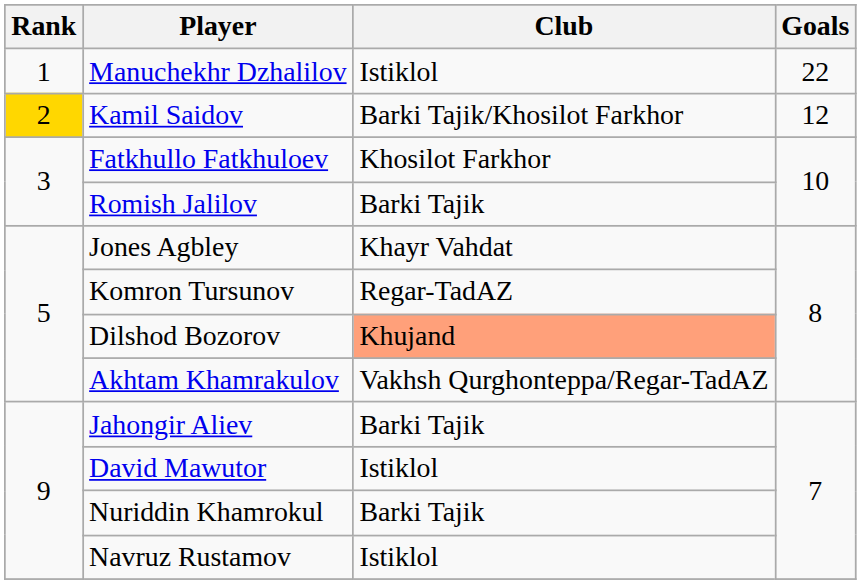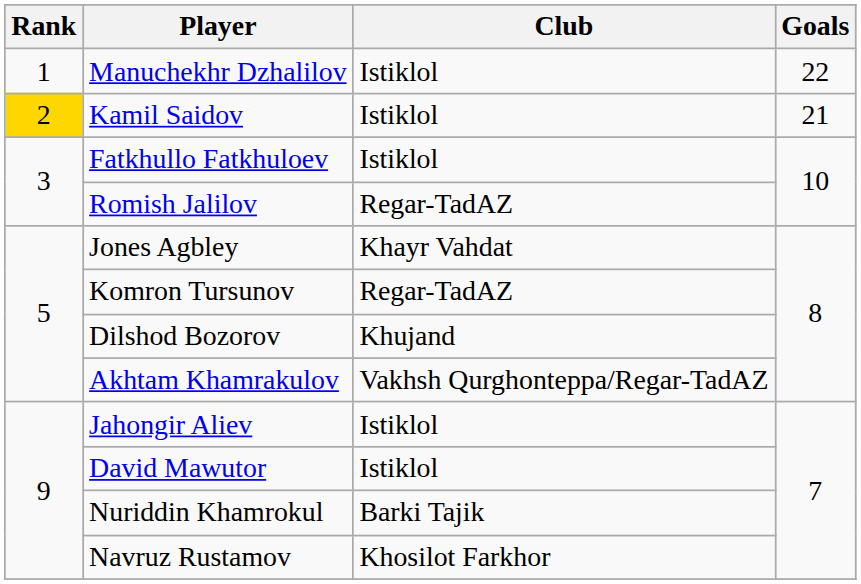 <table class="wikitable" style="text-align:center">
 <tr>
 <th>Rank</th>
 <th>Player</th>
 <th>Club</th>
 <th>Goals</th>
 </tr>
 <tr>
 <td rowspan="1">1</td>
 <td align="left"> <a href='#'>Manuchekhr Dzhalilov</a></td>
 <td align="left">Istiklol</td>
 <td rowspan="1">22</td>
 </tr>
 <tr>
 <td rowspan="1" style="background: gold;">2</td>
 <td align="left"> <a href='#'>Kamil Saidov</a></td>
-<td align="left">Barki Tajik/Khosilot Farkhor</td>
-<td rowspan="1">12</td>
+<td align="left">Istiklol</td>
+<td rowspan="1">21</td>
 </tr>
 <tr>
 <td rowspan="2">3</td>
 <td align="left"> <a href='#'>Fatkhullo Fatkhuloev</a></td>
-<td align="left">Khosilot Farkhor</td>
+<td align="left">Istiklol</td>
 <td rowspan="2">10</td>
 </tr>
 <tr>
 <td align="left"> <a href='#'>Romish Jalilov</a></td>
-<td align="left">Barki Tajik</td>
+<td align="left">Regar-TadAZ</td>
 </tr>
 <tr>
 <td rowspan="4">5</td>
 <td align="left"> Jones Agbley</td>
 <td align="left">Khayr Vahdat</td>
 <td rowspan="4">8</td>
 </tr>
 <tr>
 <td align="left"> Komron Tursunov</td>
 <td align="left">Regar-TadAZ</td>
 </tr>
 <tr>
 <td align="left"> Dilshod Bozorov</td>
-<td align="left" style="background: lightsalmon;">Khujand</td>
+<td align="left">Khujand</td>
 </tr>
 <tr>
 <td align="left"> <a href='#'>Akhtam Khamrakulov</a></td>
 <td align="left">Vakhsh Qurghonteppa/Regar-TadAZ</td>
 </tr>
 <tr>
 <td rowspan="4">9</td>
 <td align="left"> <a href='#'>Jahongir Aliev</a></td>
-<td align="left">Barki Tajik</td>
+<td align="left">Istiklol</td>
 <td rowspan="4">7</td>
 </tr>
 <tr>
 <td align="left"> <a href='#'>David Mawutor</a></td>
 <td align="left">Istiklol</td>
 </tr>
 <tr>
 <td align="left"> Nuriddin Khamrokul</td>
 <td align="left">Barki Tajik</td>
 </tr>
 <tr>
 <td align="left"> Navruz Rustamov</td>
-<td align="left">Istiklol</td>
+<td align="left">Khosilot Farkhor</td>
 </tr>
 </table>
